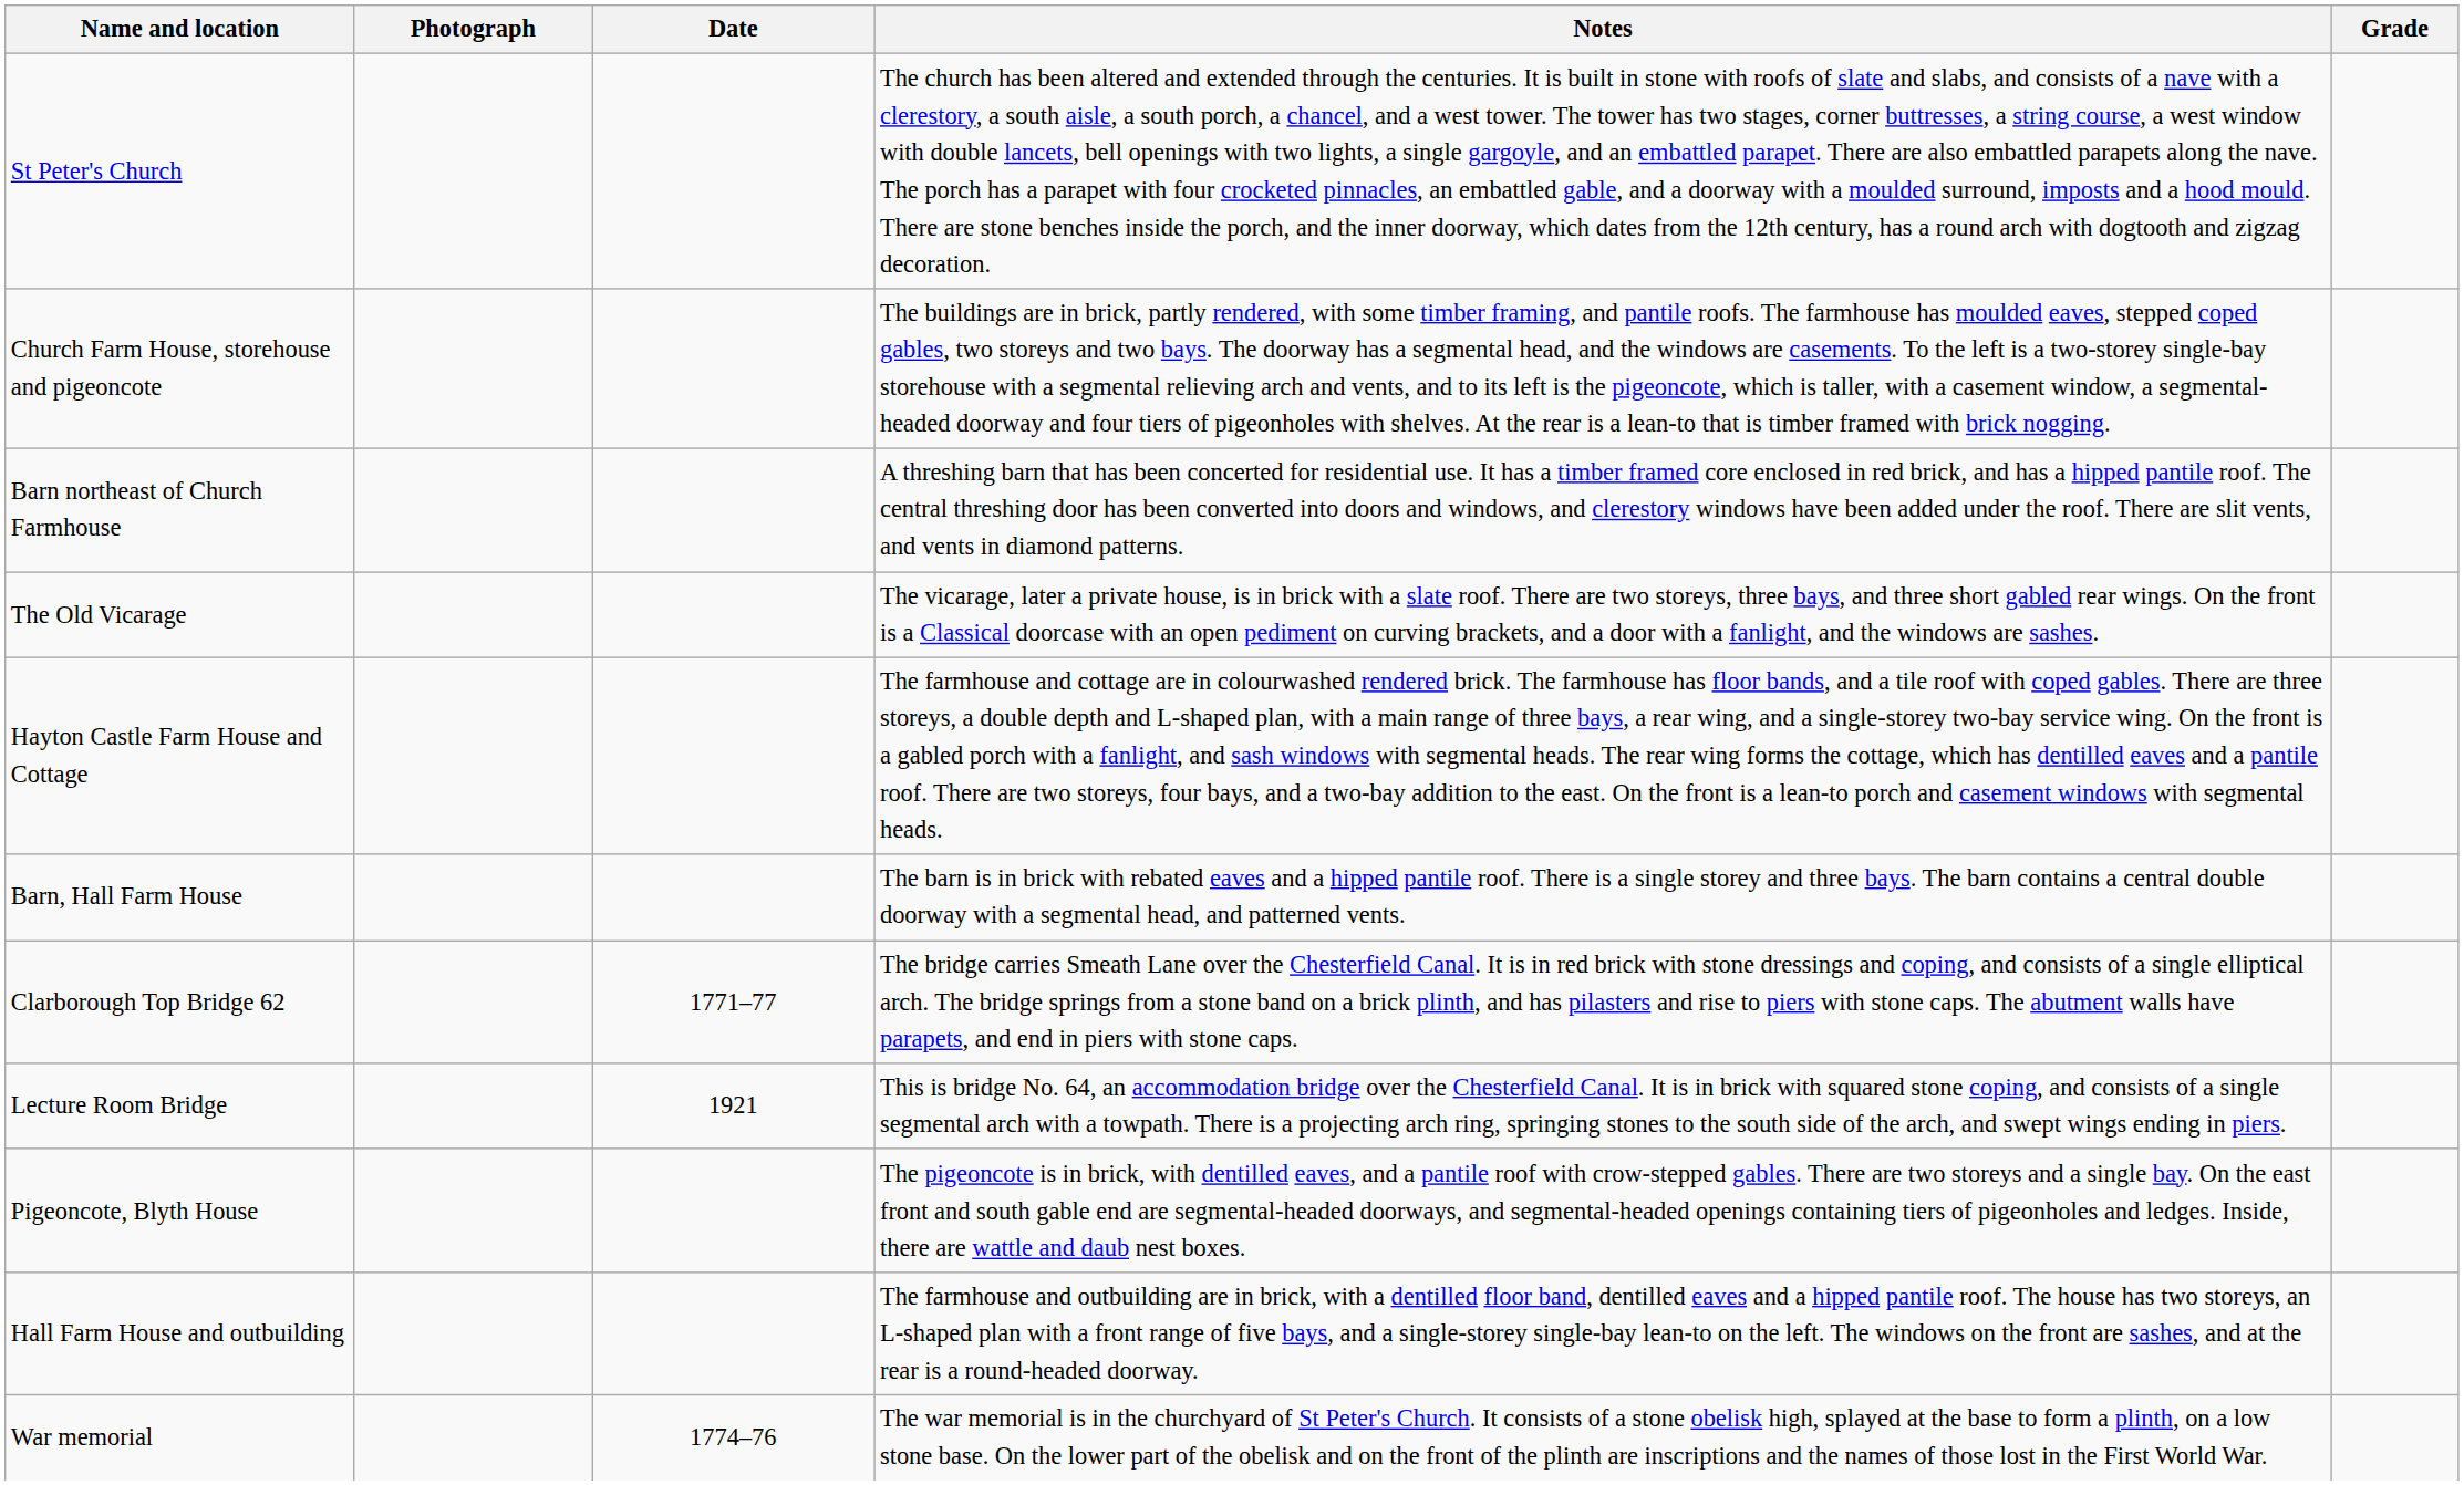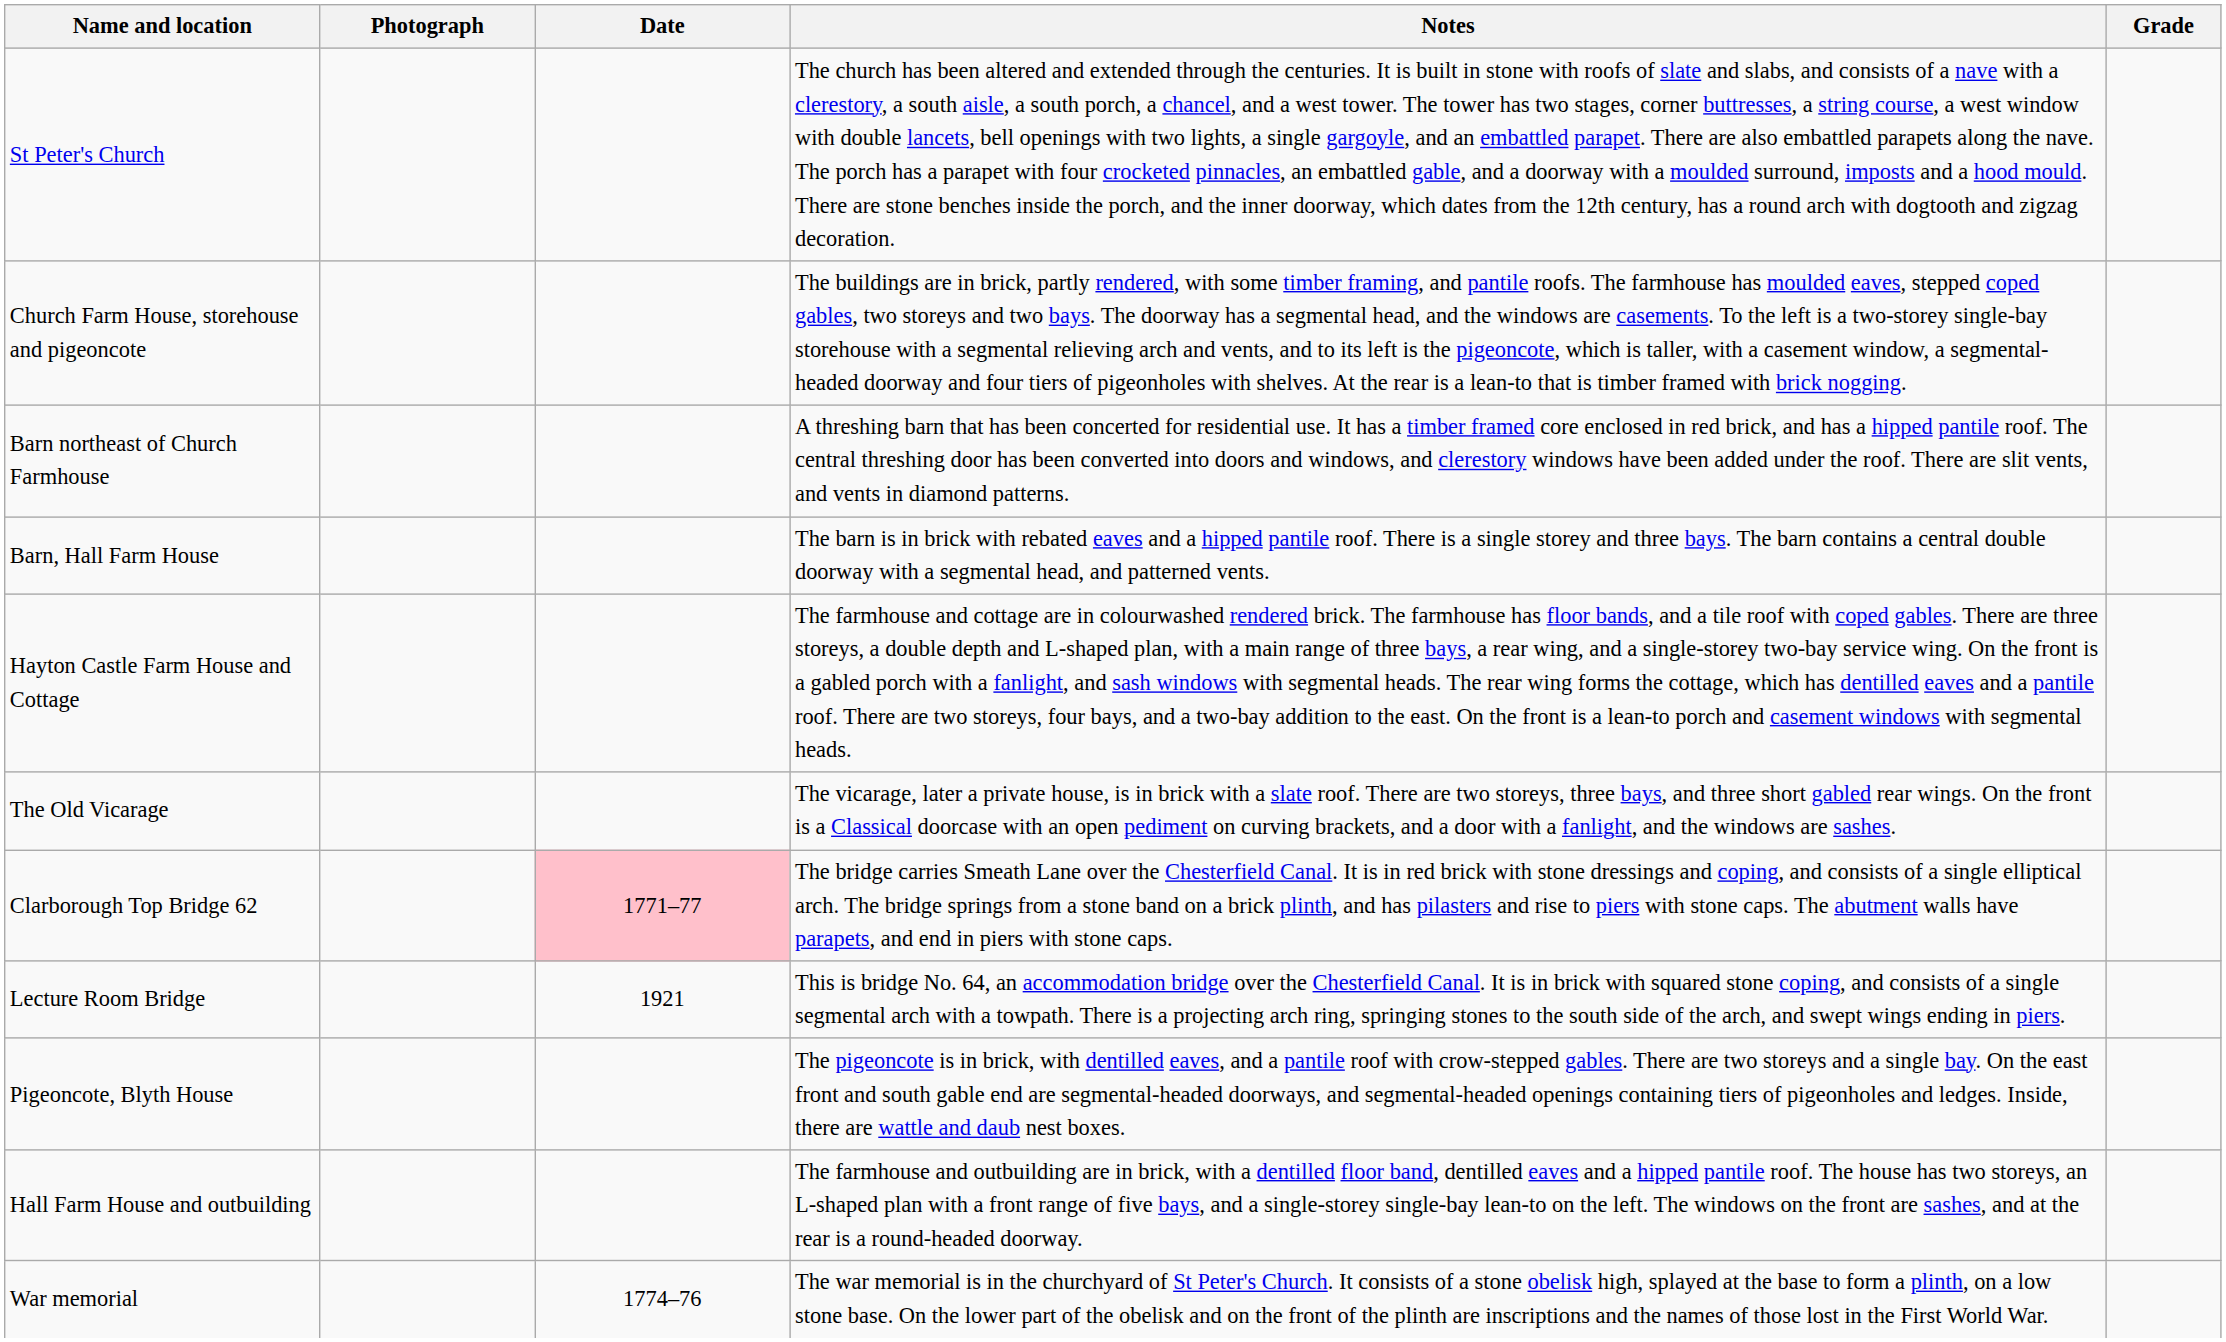 <table class="wikitable sortable plainrowheaders" style="width:100%; border:0px; text-align:left; line-height:150%">
 <tr>
 <th scope="col"  style="width:150px">Name and location</th>
 <th scope="col"  style="width:100px" class="unsortable">Photograph</th>
 <th scope="col"  style="width:120px">Date</th>
 <th scope="col"  style="width:650px" class="unsortable">Notes</th>
 <th scope="col"  style="width:50px">Grade</th>
 </tr>
 <tr>
 <td><a href='#'>St Peter's Church</a><br><small></small></td>
 <td></td>
 <td align="center"></td>
 <td>The church has been altered and extended through the centuries.  It is built in stone with roofs of <a href='#'>slate</a> and slabs, and consists of a <a href='#'>nave</a> with a <a href='#'>clerestory</a>, a south <a href='#'>aisle</a>, a south porch, a <a href='#'>chancel</a>, and a west tower.  The tower has two stages, corner <a href='#'>buttresses</a>, a <a href='#'>string course</a>, a west window with double <a href='#'>lancets</a>, bell openings with two lights, a single <a href='#'>gargoyle</a>, and an <a href='#'>embattled</a> <a href='#'>parapet</a>.  There are also embattled parapets along the nave.  The porch has a parapet with four <a href='#'>crocketed</a> <a href='#'>pinnacles</a>, an embattled <a href='#'>gable</a>, and a doorway with a <a href='#'>moulded</a> surround, <a href='#'>imposts</a> and a <a href='#'>hood mould</a>.  There are stone benches inside the porch, and the inner doorway, which dates from the 12th century, has a round arch with dogtooth and zigzag decoration.</td>
 <td align="center" ></td>
 </tr>
 <tr>
 <td>Church Farm House, storehouse and pigeoncote<br><small></small></td>
 <td></td>
 <td align="center"></td>
 <td>The buildings are in brick, partly <a href='#'>rendered</a>, with some <a href='#'>timber framing</a>, and <a href='#'>pantile</a> roofs.  The farmhouse has <a href='#'>moulded</a> <a href='#'>eaves</a>, stepped <a href='#'>coped</a> <a href='#'>gables</a>, two storeys and two <a href='#'>bays</a>.  The doorway has a segmental head, and the windows are <a href='#'>casements</a>.  To the left is a two-storey single-bay storehouse with a segmental relieving arch and vents, and to its left is the <a href='#'>pigeoncote</a>, which is taller, with a casement window, a segmental-headed doorway and four tiers of pigeonholes with shelves.  At the rear is a lean-to that is timber framed with <a href='#'>brick nogging</a>.</td>
 <td align="center" ></td>
 </tr>
 <tr>
 <td>Barn northeast of Church Farmhouse<br><small></small></td>
 <td></td>
 <td align="center"></td>
 <td>A threshing barn that has been concerted for residential use.  It has a <a href='#'>timber framed</a> core enclosed in red brick, and has a <a href='#'>hipped</a> <a href='#'>pantile</a> roof.  The central threshing door has been converted into doors and windows, and <a href='#'>clerestory</a> windows have been added under the roof.  There are slit vents, and vents in diamond patterns.</td>
 <td align="center" ></td>
 </tr>
 <tr>
-<td>The Old Vicarage<br><small></small></td>
+<td>Barn, Hall Farm House<br><small></small></td>
 <td></td>
 <td align="center"></td>
-<td>The vicarage, later a private house, is in brick with a <a href='#'>slate</a> roof.  There are two storeys, three <a href='#'>bays</a>, and three short <a href='#'>gabled</a> rear wings.  On the front is a <a href='#'>Classical</a> doorcase with an open <a href='#'>pediment</a> on curving brackets, and a door with a <a href='#'>fanlight</a>, and the windows are <a href='#'>sashes</a>.</td>
+<td>The barn is in brick with rebated <a href='#'>eaves</a> and a <a href='#'>hipped</a> <a href='#'>pantile</a> roof.  There is a single storey and three <a href='#'>bays</a>.  The barn contains a central double doorway with a segmental head, and patterned vents.</td>
 <td align="center" ></td>
 </tr>
 <tr>
 <td>Hayton Castle Farm House and Cottage<br><small></small></td>
 <td></td>
 <td align="center"></td>
 <td>The farmhouse and cottage are in colourwashed <a href='#'>rendered</a> brick.  The farmhouse has <a href='#'>floor bands</a>, and a tile roof with <a href='#'>coped</a> <a href='#'>gables</a>.  There are three storeys, a double depth and L-shaped plan, with a main range of three <a href='#'>bays</a>, a rear wing, and a single-storey two-bay service wing.  On the front is a gabled porch with a <a href='#'>fanlight</a>, and <a href='#'>sash windows</a> with segmental heads.  The rear wing forms the cottage, which has <a href='#'>dentilled</a> <a href='#'>eaves</a> and a <a href='#'>pantile</a> roof.  There are two storeys, four bays, and a two-bay addition to the east.  On the front is a lean-to porch and <a href='#'>casement windows</a> with segmental heads.</td>
 <td align="center" ></td>
 </tr>
 <tr>
-<td>Barn, Hall Farm House<br><small></small></td>
+<td>The Old Vicarage<br><small></small></td>
 <td></td>
 <td align="center"></td>
-<td>The barn is in brick with rebated <a href='#'>eaves</a> and a <a href='#'>hipped</a> <a href='#'>pantile</a> roof.  There is a single storey and three <a href='#'>bays</a>.  The barn contains a central double doorway with a segmental head, and patterned vents.</td>
+<td>The vicarage, later a private house, is in brick with a <a href='#'>slate</a> roof.  There are two storeys, three <a href='#'>bays</a>, and three short <a href='#'>gabled</a> rear wings.  On the front is a <a href='#'>Classical</a> doorcase with an open <a href='#'>pediment</a> on curving brackets, and a door with a <a href='#'>fanlight</a>, and the windows are <a href='#'>sashes</a>.</td>
 <td align="center" ></td>
 </tr>
 <tr>
 <td>Clarborough Top Bridge 62<br><small></small></td>
 <td></td>
-<td align="center">1771–77</td>
+<td align="center" style="background: pink;">1771–77</td>
 <td>The bridge carries Smeath Lane over the <a href='#'>Chesterfield Canal</a>. It is in red brick with stone dressings and <a href='#'>coping</a>, and consists of a single elliptical arch. The bridge springs from a stone band on a brick <a href='#'>plinth</a>, and has <a href='#'>pilasters</a> and rise to <a href='#'>piers</a> with stone caps.  The <a href='#'>abutment</a> walls have <a href='#'>parapets</a>, and end in piers with stone caps.</td>
 <td align="center" ></td>
 </tr>
 <tr>
 <td>Lecture Room Bridge<br><small></small></td>
 <td></td>
 <td align="center">1921</td>
 <td>This is bridge No. 64, an <a href='#'>accommodation bridge</a> over the <a href='#'>Chesterfield Canal</a>.  It is in brick with squared stone <a href='#'>coping</a>, and consists of a single segmental arch with a towpath.  There is a projecting arch ring, springing stones to the south side of the arch, and swept wings ending in <a href='#'>piers</a>.</td>
 <td align="center" ></td>
 </tr>
 <tr>
 <td>Pigeoncote, Blyth House<br><small></small></td>
 <td></td>
 <td align="center"></td>
 <td>The <a href='#'>pigeoncote</a> is in brick, with <a href='#'>dentilled</a> <a href='#'>eaves</a>, and a <a href='#'>pantile</a> roof with crow-stepped <a href='#'>gables</a>.  There are two storeys and a single <a href='#'>bay</a>.  On the east front and south gable end are segmental-headed doorways, and segmental-headed openings containing tiers of pigeonholes and ledges.  Inside, there are <a href='#'>wattle and daub</a> nest boxes.</td>
 <td align="center" ></td>
 </tr>
 <tr>
 <td>Hall Farm House and outbuilding<br><small></small></td>
 <td></td>
 <td align="center"></td>
 <td>The farmhouse and outbuilding are in brick, with a <a href='#'>dentilled</a> <a href='#'>floor band</a>, dentilled <a href='#'>eaves</a> and a <a href='#'>hipped</a> <a href='#'>pantile</a> roof.  The house has two storeys, an L-shaped plan with a front range of five <a href='#'>bays</a>, and a single-storey single-bay lean-to on the left.  The windows on the front are <a href='#'>sashes</a>, and at the rear is a round-headed doorway.</td>
 <td align="center" ></td>
 </tr>
 <tr>
 <td>War memorial<br><small></small></td>
 <td></td>
 <td align="center">1774–76</td>
 <td>The war memorial is in the churchyard of <a href='#'>St Peter's Church</a>.  It consists of a stone <a href='#'>obelisk</a>  high, splayed at the base to form a <a href='#'>plinth</a>, on a low stone base.  On the lower part of the obelisk and on the front of the plinth are inscriptions and the names of those lost in the First World War.</td>
 <td align="center" ></td>
 </tr>
 <tr>
 </tr>
 </table>
